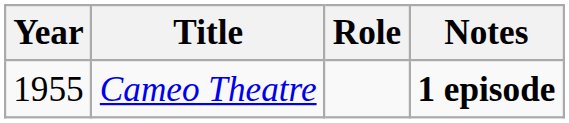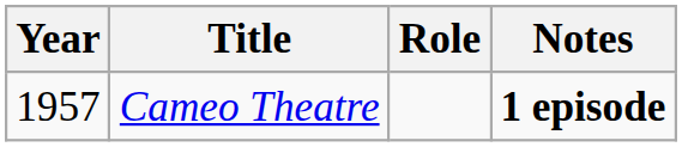 <table class="wikitable">
 <tr>
 <th>Year</th>
 <th>Title</th>
 <th>Role</th>
 <th>Notes</th>
 </tr>
 <tr>
-<td>1955</td>
+<td>1957</td>
 <td><em><a href='#'>Cameo Theatre</a></em></td>
 <td></td>
 <td><strong>1 episode</strong></td>
 </tr>
 </table>
